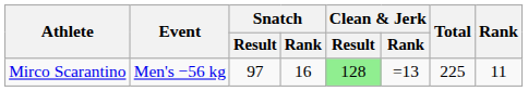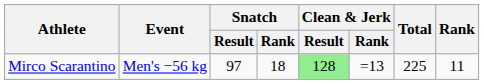 <table class="wikitable" style="font-size:90%">
 <tr>
 <th rowspan="2">Athlete</th>
 <th rowspan="2">Event</th>
 <th colspan="2">Snatch</th>
 <th colspan="2">Clean & Jerk</th>
 <th rowspan="2">Total</th>
 <th rowspan="2">Rank</th>
 </tr>
 <tr style="font-size:95%">
 <th>Result</th>
 <th>Rank</th>
 <th>Result</th>
 <th>Rank</th>
 </tr>
 <tr align=center>
 <td align=left><a href='#'>Mirco Scarantino</a></td>
 <td align=left><a href='#'>Men's −56 kg</a></td>
 <td>97</td>
-<td>16</td>
+<td>18</td>
 <td style="background: lightgreen;">128</td>
 <td>=13</td>
 <td>225</td>
 <td>11</td>
 </tr>
 </table>
